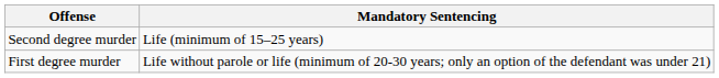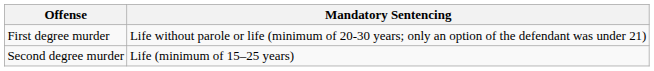 <table class="wikitable">
 <tr>
 <th>Offense</th>
 <th>Mandatory Sentencing</th>
 </tr>
 <tr>
+<td>First degree murder</td>
+<td>Life without parole or life (minimum of 20-30 years; only an option of the defendant was under 21)</td>
+</tr>
+<tr>
 <td>Second degree murder</td>
 <td>Life (minimum of 15–25 years)</td>
 </tr>
-<tr>
-<td>First degree murder</td>
-<td>Life without parole or life (minimum of 20-30 years; only an option of the defendant was under 21)</td>
-</tr>
 </table>
